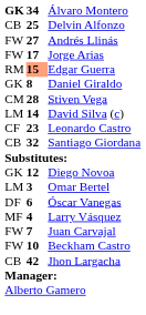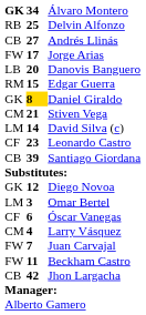 <table style="font-size:90%; margin:0.2em auto;" cellspacing="0" cellpadding="0">
 <tr>
 <th width="25"></th>
 <th width="25"></th>
 </tr>
 <tr>
 <td><strong>GK</strong></td>
 <td><strong>34</strong></td>
 <td> <a href='#'>Álvaro Montero</a></td>
 </tr>
 <tr>
-<td>CB</td>
+<td>RB</td>
 <td><strong>25</strong></td>
 <td> <a href='#'>Delvin Alfonzo</a></td>
 <td></td>
 </tr>
 <tr>
-<td>FW</td>
+<td>CB</td>
 <td><strong>27</strong></td>
 <td> <a href='#'>Andrés Llinás</a></td>
 </tr>
 <tr>
 <td>FW</td>
 <td><strong>17</strong></td>
 <td> <a href='#'>Jorge Arias</a></td>
 </tr>
 <tr>
+<td>LB</td>
+<td><strong>20</strong></td>
+<td> <a href='#'>Danovis Banguero</a></td>
+<td></td>
+<td></td>
+</tr>
+<tr>
 <td>RM</td>
-<td style="background: lightsalmon;"><strong>15</strong></td>
+<td><strong>15</strong></td>
 <td> <a href='#'>Edgar Guerra</a></td>
 <td></td>
 <td></td>
 </tr>
 <tr>
 <td>GK</td>
-<td><strong>8</strong></td>
+<td style="background: gold;"><strong>8</strong></td>
 <td> <a href='#'>Daniel Giraldo</a></td>
 <td></td>
 </tr>
 <tr>
 <td>CM</td>
-<td><strong>28</strong></td>
+<td><strong>21</strong></td>
 <td> <a href='#'>Stiven Vega</a></td>
 <td></td>
 <td></td>
 </tr>
 <tr>
 <td>LM</td>
 <td><strong>14</strong></td>
 <td> <a href='#'>David Silva</a> (<a href='#'>c</a>)</td>
 <td></td>
 <td></td>
 </tr>
 <tr>
 <td>CF</td>
 <td><strong>23</strong></td>
 <td> <a href='#'>Leonardo Castro</a></td>
 <td></td>
 </tr>
 <tr>
 <td>CB</td>
-<td><strong>32</strong></td>
+<td><strong>39</strong></td>
 <td> <a href='#'>Santiago Giordana</a></td>
 <td></td>
 <td></td>
 </tr>
 <tr>
 <td colspan=3><strong>Substitutes:</strong></td>
 </tr>
 <tr>
 <td>GK</td>
 <td><strong>12</strong></td>
 <td> <a href='#'>Diego Novoa</a></td>
 </tr>
 <tr>
 <td>LM</td>
 <td><strong>3</strong></td>
 <td> <a href='#'>Omar Bertel</a></td>
 <td></td>
 <td></td>
 </tr>
 <tr>
-<td>DF</td>
+<td>CF</td>
 <td><strong>6</strong></td>
 <td> <a href='#'>Óscar Vanegas</a></td>
 <td></td>
 <td></td>
 </tr>
 <tr>
-<td>MF</td>
+<td>CM</td>
 <td><strong>4</strong></td>
 <td> <a href='#'>Larry Vásquez</a></td>
 <td></td>
 <td></td>
 </tr>
 <tr>
 <td>FW</td>
 <td><strong>7</strong></td>
 <td> <a href='#'>Juan Carvajal</a></td>
 </tr>
 <tr>
 <td>FW</td>
-<td><strong>10</strong></td>
+<td><strong>11</strong></td>
 <td> <a href='#'>Beckham Castro</a></td>
 <td></td>
 <td></td>
 </tr>
 <tr>
 <td>CB</td>
 <td><strong>42</strong></td>
 <td> <a href='#'>Jhon Largacha</a></td>
 <td></td>
 <td></td>
 </tr>
 <tr>
 <td colspan=3><strong>Manager:</strong></td>
 </tr>
 <tr>
 <td colspan="4"> <a href='#'>Alberto Gamero</a></td>
 </tr>
 </table>
